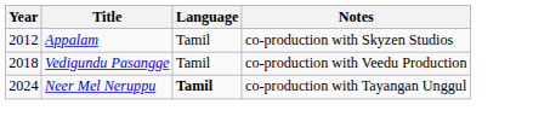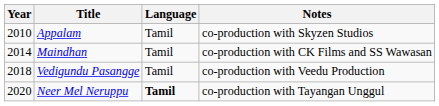 <table class="wikitable">
 <tr>
 <th>Year</th>
 <th>Title</th>
 <th>Language</th>
 <th>Notes</th>
 </tr>
 <tr>
-<td>2012</td>
+<td>2010</td>
 <td><em><a href='#'>Appalam</a></em></td>
 <td>Tamil</td>
 <td>co-production with Skyzen Studios</td>
+</tr>
+<tr>
+<td>2014</td>
+<td><em><a href='#'>Maindhan</a></em></td>
+<td>Tamil</td>
+<td>co-production with CK Films and SS Wawasan</td>
 </tr>
 <tr>
 <td>2018</td>
 <td><em><a href='#'>Vedigundu Pasangge</a></em></td>
 <td>Tamil</td>
 <td>co-production with Veedu Production</td>
 </tr>
 <tr>
-<td>2024</td>
+<td>2020</td>
 <td><em><a href='#'>Neer Mel Neruppu</a></em></td>
 <td><strong>Tamil</strong></td>
 <td>co-production with Tayangan Unggul</td>
 </tr>
 </table>
